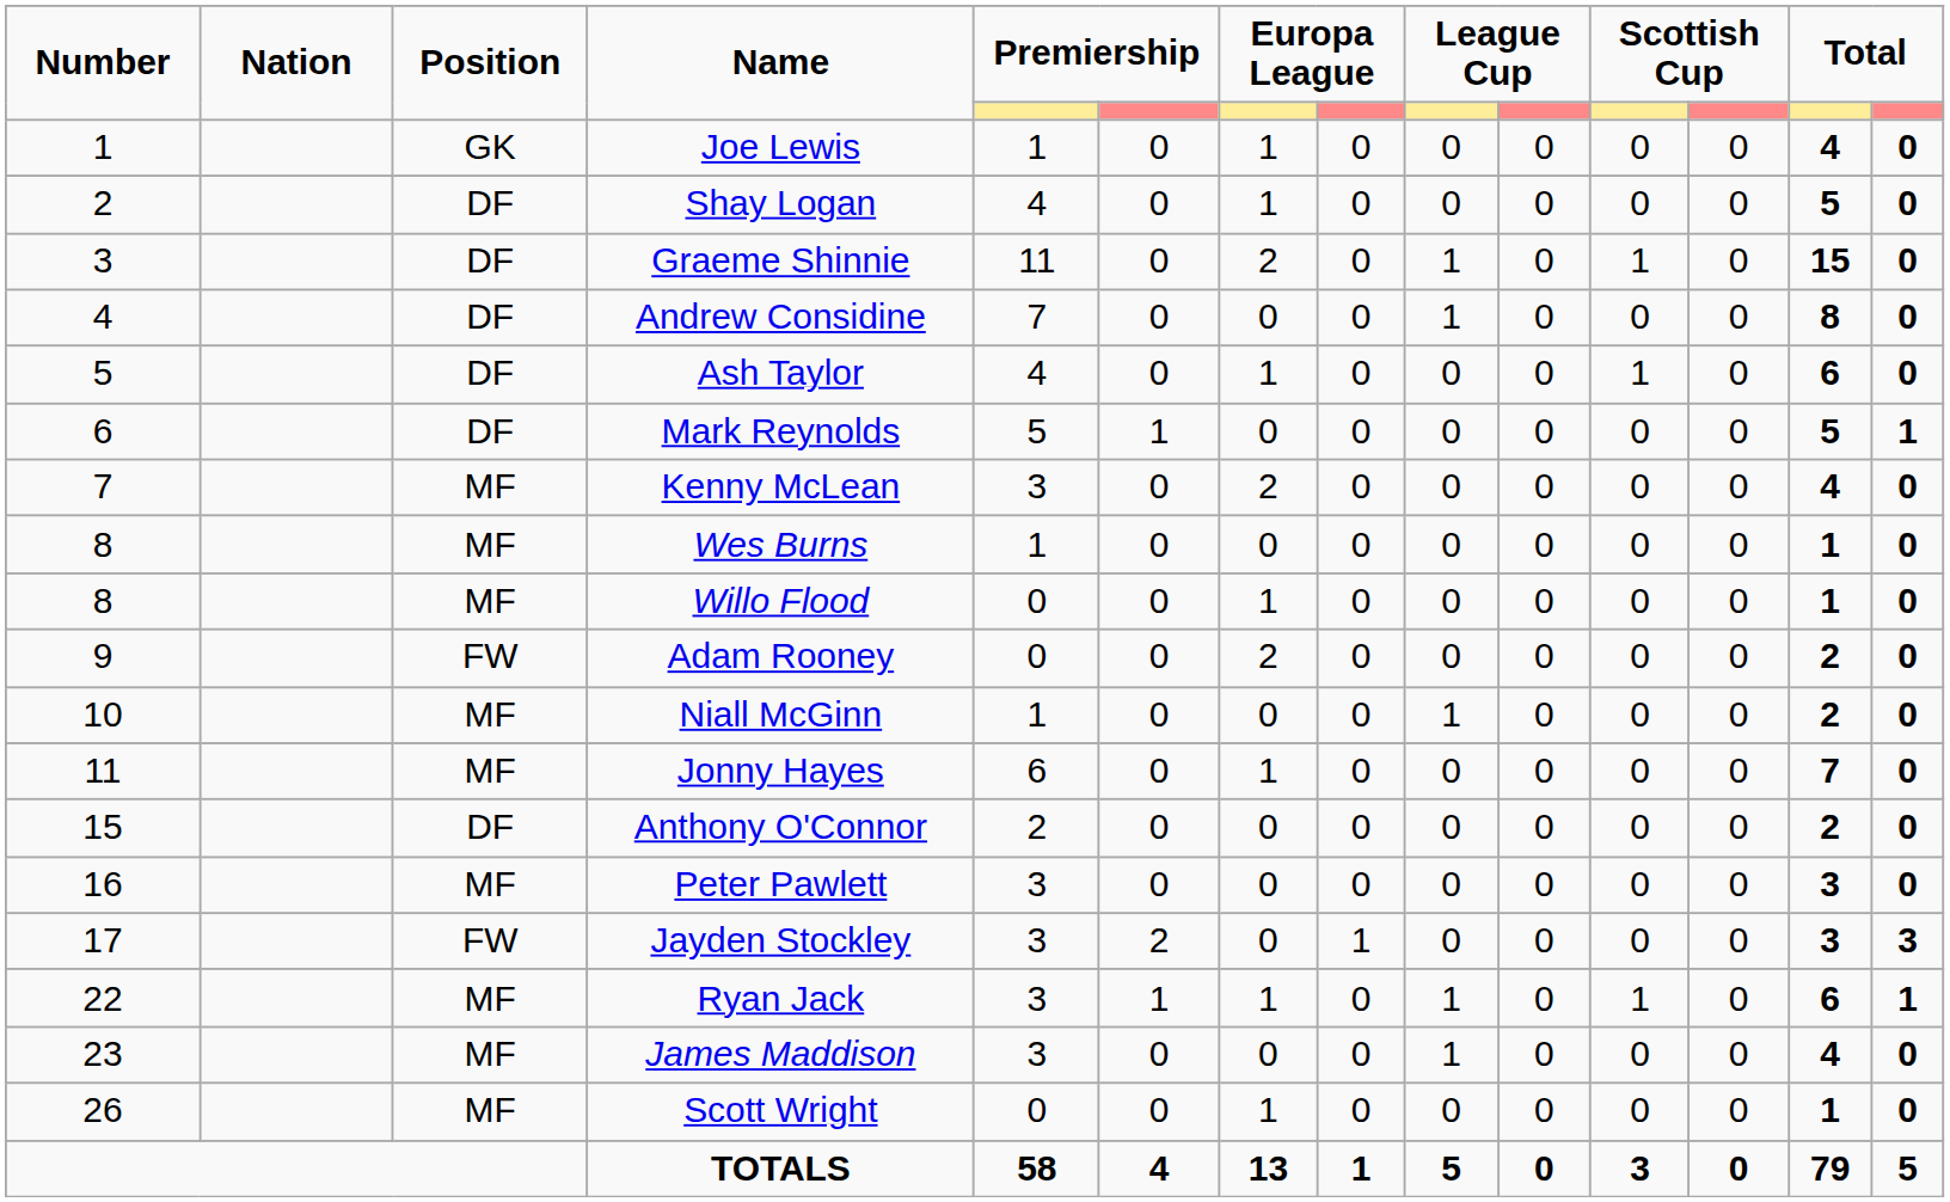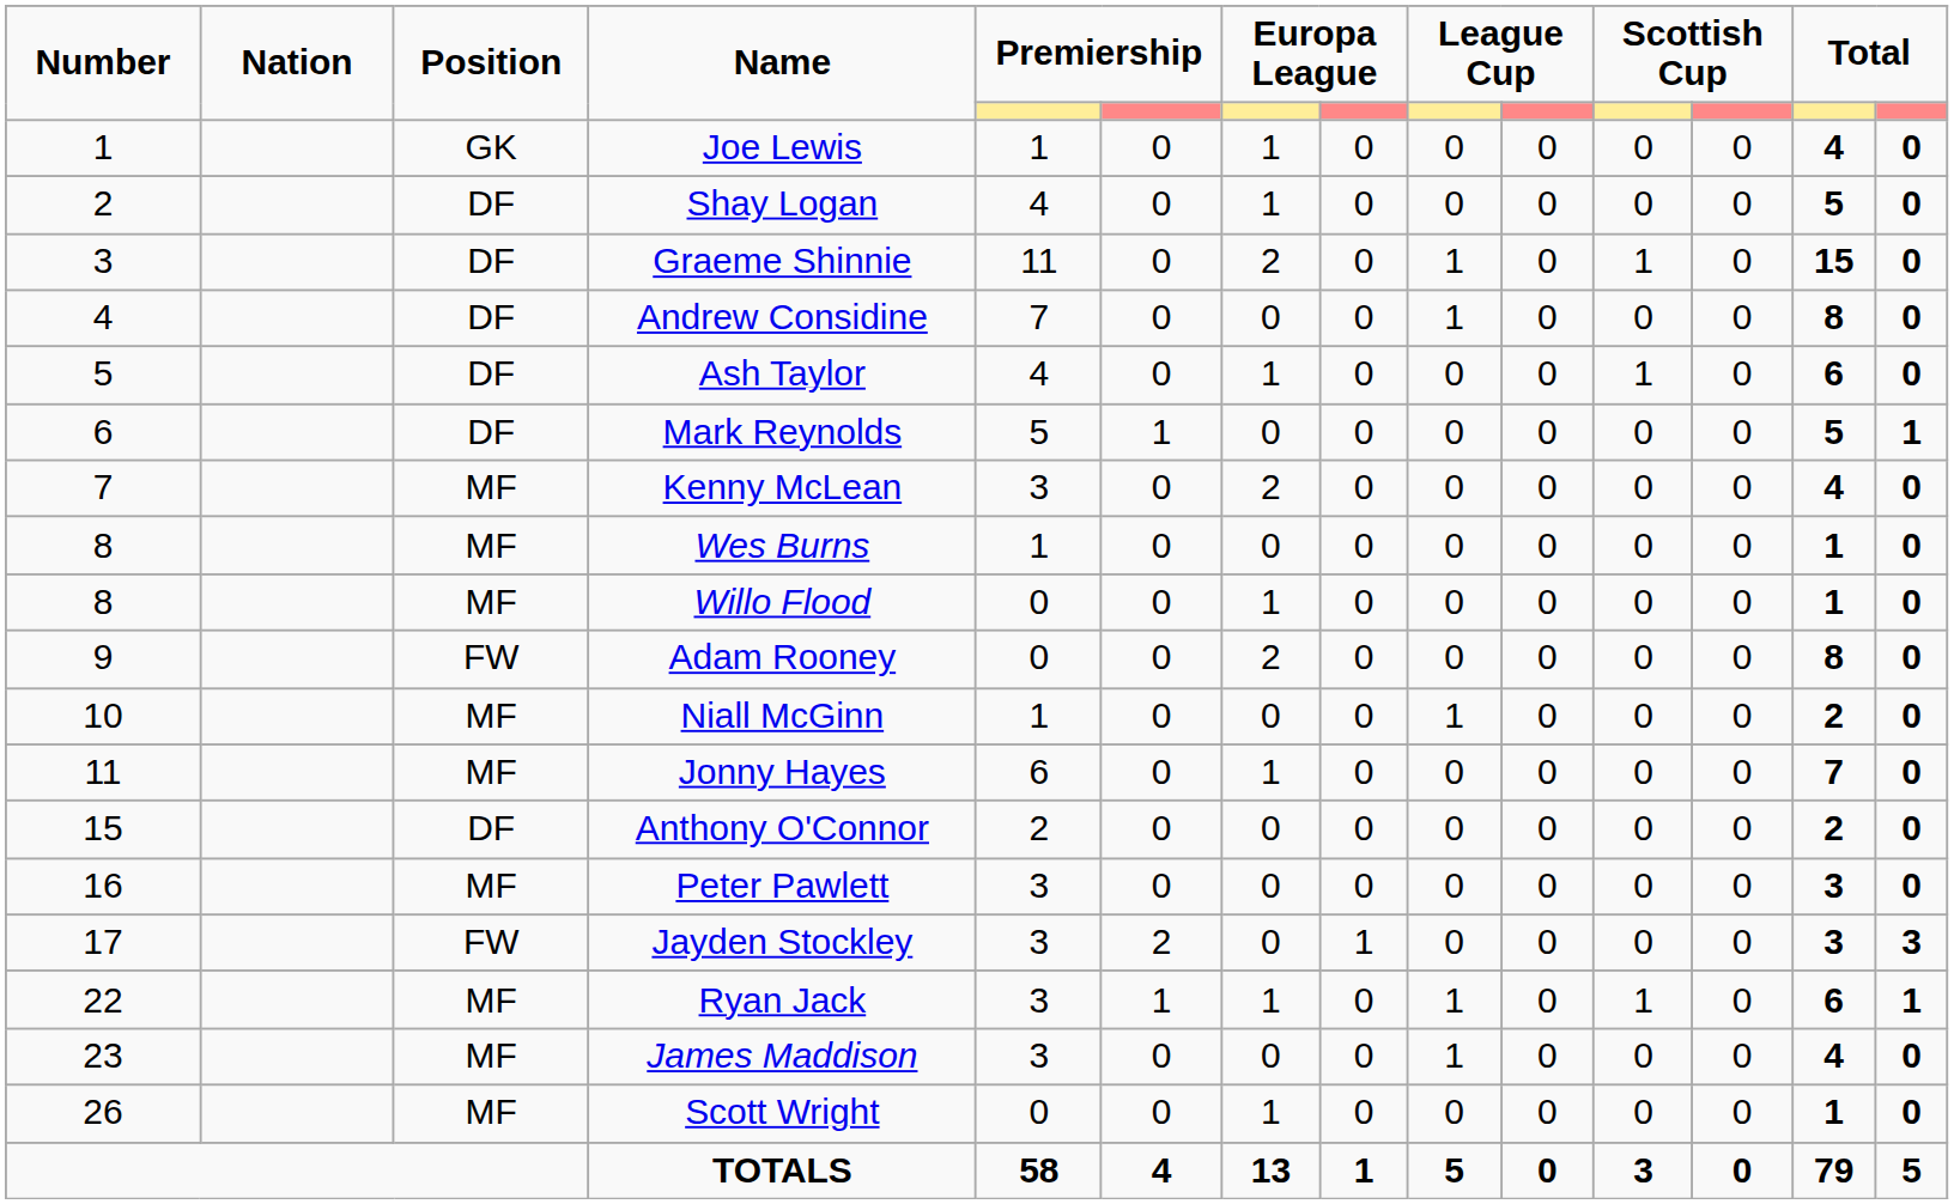 <table class="wikitable" style="font-size: 100%; text-align: center;">
 <tr>
 <td rowspan="2" width="10%" align="center"><strong>Number</strong></td>
 <td rowspan="2" width="10%" align="center"><strong>Nation</strong></td>
 <td rowspan="2" width="10%" align="center"><strong>Position</strong></td>
 <td rowspan="2" width="20%" align="center"><strong>Name</strong></td>
 <td colspan="2" align="center"><strong>Premiership</strong></td>
 <td colspan="2" align="center"><strong>Europa League</strong></td>
 <td colspan="2" align="center"><strong>League Cup</strong></td>
 <td colspan="2" align="center"><strong>Scottish Cup</strong></td>
 <td colspan="2" align="center"><strong>Total </strong></td>
 </tr>
 <tr>
 <th width=60 style="background: #FFEE99"></th>
 <th width=60 style="background: #FF8888"></th>
 <th width=60 style="background: #FFEE99"></th>
 <th width=60 style="background: #FF8888"></th>
 <th width=60 style="background: #FFEE99"></th>
 <th width=60 style="background: #FF8888"></th>
 <th width=60 style="background: #FFEE99"></th>
 <th width=60 style="background: #FF8888"></th>
 <th width=60 style="background: #FFEE99"></th>
 <th width=60 style="background: #FF8888"></th>
 </tr>
 <tr>
 <td>1</td>
 <td></td>
 <td>GK</td>
 <td><a href='#'>Joe Lewis</a></td>
 <td>1</td>
 <td>0</td>
 <td>1</td>
 <td>0</td>
 <td>0</td>
 <td>0</td>
 <td>0</td>
 <td>0</td>
 <td><strong>4</strong></td>
 <td><strong>0</strong></td>
 </tr>
 <tr>
 <td>2</td>
 <td></td>
 <td>DF</td>
 <td><a href='#'>Shay Logan</a></td>
 <td>4</td>
 <td>0</td>
 <td>1</td>
 <td>0</td>
 <td>0</td>
 <td>0</td>
 <td>0</td>
 <td>0</td>
 <td><strong>5</strong></td>
 <td><strong>0</strong></td>
 </tr>
 <tr>
 <td>3</td>
 <td></td>
 <td>DF</td>
 <td><a href='#'>Graeme Shinnie</a></td>
 <td>11</td>
 <td>0</td>
 <td>2</td>
 <td>0</td>
 <td>1</td>
 <td>0</td>
 <td>1</td>
 <td>0</td>
 <td><strong>15</strong></td>
 <td><strong>0</strong></td>
 </tr>
 <tr>
 <td>4</td>
 <td></td>
 <td>DF</td>
 <td><a href='#'>Andrew Considine</a></td>
 <td>7</td>
 <td>0</td>
 <td>0</td>
 <td>0</td>
 <td>1</td>
 <td>0</td>
 <td>0</td>
 <td>0</td>
 <td><strong>8</strong></td>
 <td><strong>0</strong></td>
 </tr>
 <tr>
 <td>5</td>
 <td></td>
 <td>DF</td>
 <td><a href='#'>Ash Taylor</a></td>
 <td>4</td>
 <td>0</td>
 <td>1</td>
 <td>0</td>
 <td>0</td>
 <td>0</td>
 <td>1</td>
 <td>0</td>
 <td><strong>6</strong></td>
 <td><strong>0</strong></td>
 </tr>
 <tr>
 <td>6</td>
 <td></td>
 <td>DF</td>
 <td><a href='#'>Mark Reynolds</a></td>
 <td>5</td>
 <td>1</td>
 <td>0</td>
 <td>0</td>
 <td>0</td>
 <td>0</td>
 <td>0</td>
 <td>0</td>
 <td><strong>5</strong></td>
 <td><strong>1</strong></td>
 </tr>
 <tr>
 <td>7</td>
 <td></td>
 <td>MF</td>
 <td><a href='#'>Kenny McLean</a></td>
 <td>3</td>
 <td>0</td>
 <td>2</td>
 <td>0</td>
 <td>0</td>
 <td>0</td>
 <td>0</td>
 <td>0</td>
 <td><strong>4</strong></td>
 <td><strong>0</strong></td>
 </tr>
 <tr>
 <td>8</td>
 <td></td>
 <td>MF</td>
 <td><em><a href='#'>Wes Burns</a></em></td>
 <td>1</td>
 <td>0</td>
 <td>0</td>
 <td>0</td>
 <td>0</td>
 <td>0</td>
 <td>0</td>
 <td>0</td>
 <td><strong>1</strong></td>
 <td><strong>0</strong></td>
 </tr>
 <tr>
 <td>8</td>
 <td></td>
 <td>MF</td>
 <td><em><a href='#'>Willo Flood</a></em></td>
 <td>0</td>
 <td>0</td>
 <td>1</td>
 <td>0</td>
 <td>0</td>
 <td>0</td>
 <td>0</td>
 <td>0</td>
 <td><strong>1</strong></td>
 <td><strong>0</strong></td>
 </tr>
 <tr>
 <td>9</td>
 <td></td>
 <td>FW</td>
 <td><a href='#'>Adam Rooney</a></td>
 <td>0</td>
 <td>0</td>
 <td>2</td>
 <td>0</td>
 <td>0</td>
 <td>0</td>
 <td>0</td>
 <td>0</td>
-<td><strong>2</strong></td>
+<td><strong>8</strong></td>
 <td><strong>0</strong></td>
 </tr>
 <tr>
 <td>10</td>
 <td></td>
 <td>MF</td>
 <td><a href='#'>Niall McGinn</a></td>
 <td>1</td>
 <td>0</td>
 <td>0</td>
 <td>0</td>
 <td>1</td>
 <td>0</td>
 <td>0</td>
 <td>0</td>
 <td><strong>2</strong></td>
 <td><strong>0</strong></td>
 </tr>
 <tr>
 <td>11</td>
 <td></td>
 <td>MF</td>
 <td><a href='#'>Jonny Hayes</a></td>
 <td>6</td>
 <td>0</td>
 <td>1</td>
 <td>0</td>
 <td>0</td>
 <td>0</td>
 <td>0</td>
 <td>0</td>
 <td><strong>7</strong></td>
 <td><strong>0</strong></td>
 </tr>
 <tr>
 <td>15</td>
 <td></td>
 <td>DF</td>
 <td><a href='#'>Anthony O'Connor</a></td>
 <td>2</td>
 <td>0</td>
 <td>0</td>
 <td>0</td>
 <td>0</td>
 <td>0</td>
 <td>0</td>
 <td>0</td>
 <td><strong>2</strong></td>
 <td><strong>0</strong></td>
 </tr>
 <tr>
 <td>16</td>
 <td></td>
 <td>MF</td>
 <td><a href='#'>Peter Pawlett</a></td>
 <td>3</td>
 <td>0</td>
 <td>0</td>
 <td>0</td>
 <td>0</td>
 <td>0</td>
 <td>0</td>
 <td>0</td>
 <td><strong>3</strong></td>
 <td><strong>0</strong></td>
 </tr>
 <tr>
 <td>17</td>
 <td></td>
 <td>FW</td>
 <td><a href='#'>Jayden Stockley</a></td>
 <td>3</td>
 <td>2</td>
 <td>0</td>
 <td>1</td>
 <td>0</td>
 <td>0</td>
 <td>0</td>
 <td>0</td>
 <td><strong>3</strong></td>
 <td><strong>3</strong></td>
 </tr>
 <tr>
 <td>22</td>
 <td></td>
 <td>MF</td>
 <td><a href='#'>Ryan Jack</a></td>
 <td>3</td>
 <td>1</td>
 <td>1</td>
 <td>0</td>
 <td>1</td>
 <td>0</td>
 <td>1</td>
 <td>0</td>
 <td><strong>6</strong></td>
 <td><strong>1</strong></td>
 </tr>
 <tr>
 <td>23</td>
 <td></td>
 <td>MF</td>
 <td><em><a href='#'>James Maddison</a></em></td>
 <td>3</td>
 <td>0</td>
 <td>0</td>
 <td>0</td>
 <td>1</td>
 <td>0</td>
 <td>0</td>
 <td>0</td>
 <td><strong>4</strong></td>
 <td><strong>0</strong></td>
 </tr>
 <tr>
 <td>26</td>
 <td></td>
 <td>MF</td>
 <td><a href='#'>Scott Wright</a></td>
 <td>0</td>
 <td>0</td>
 <td>1</td>
 <td>0</td>
 <td>0</td>
 <td>0</td>
 <td>0</td>
 <td>0</td>
 <td><strong>1</strong></td>
 <td><strong>0</strong></td>
 </tr>
 <tr>
 <td colspan="3"></td>
 <td><strong>TOTALS</strong></td>
 <td><strong>58</strong></td>
 <td><strong>4</strong></td>
 <td><strong>13</strong></td>
 <td><strong>1</strong></td>
 <td><strong>5</strong></td>
 <td><strong>0</strong></td>
 <td><strong>3</strong></td>
 <td><strong>0</strong></td>
 <td><strong>79</strong></td>
 <td><strong>5</strong></td>
 </tr>
 </table>
